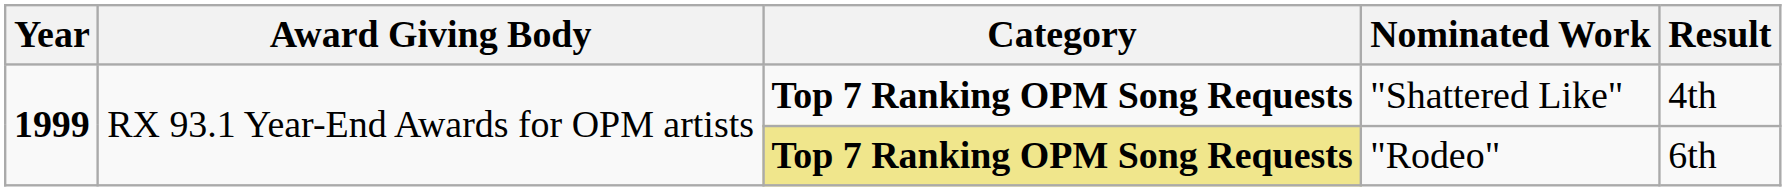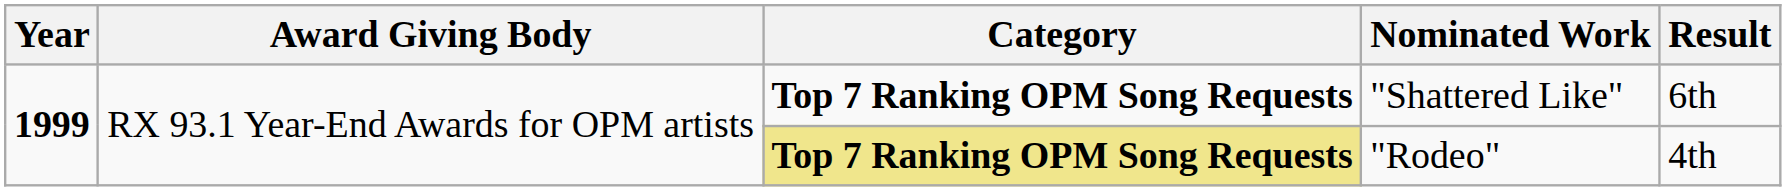 <table class="wikitable">
 <tr>
 <th>Year</th>
 <th>Award Giving Body</th>
 <th>Category</th>
 <th>Nominated Work</th>
 <th>Result</th>
 </tr>
 <tr>
 <td rowspan=2><strong>1999</strong></td>
 <td rowspan=2>RX 93.1 Year-End Awards for OPM artists</td>
 <td><strong>Top 7 Ranking OPM Song Requests</strong></td>
 <td>"Shattered Like"</td>
-<td>4th</td>
+<td>6th</td>
 </tr>
 <tr>
 <td style="background: khaki;"><strong>Top 7 Ranking OPM Song Requests</strong></td>
 <td>"Rodeo"</td>
-<td>6th</td>
+<td>4th</td>
 </tr>
 </table>
